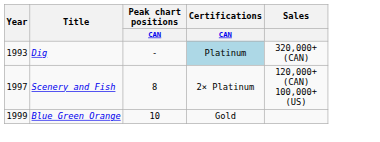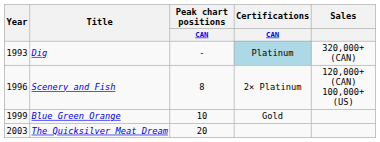 <table class="wikitable">
 <tr>
 <th rowspan="2">Year</th>
 <th rowspan="2">Title</th>
 <th>Peak chart positions</th>
 <th>Certifications</th>
 <th>Sales</th>
 </tr>
 <tr style="font-size: smaller;">
 <th style="width:90px;"><a href='#'>CAN</a><br></th>
 <th style="width:90px;"><a href='#'>CAN</a><br></th>
 <th style="width:90px;"></th>
 </tr>
 <tr>
 <td>1993</td>
 <td><em><a href='#'>Dig</a></em></td>
 <td style="text-align:center;">-</td>
 <td style="background: lightblue; text-align:center;">Platinum</td>
 <td style="text-align:center;">320,000+ (CAN)</td>
 </tr>
 <tr>
-<td>1997</td>
+<td>1996</td>
 <td><em><a href='#'>Scenery and Fish</a></em></td>
 <td style="text-align:center;">8</td>
 <td style="text-align:center;">2× Platinum</td>
 <td style="text-align:center;">120,000+ (CAN)<br>100,000+ (US)</td>
 </tr>
 <tr>
 <td>1999</td>
 <td><em><a href='#'>Blue Green Orange</a></em></td>
 <td style="text-align:center;">10</td>
 <td style="text-align:center;">Gold</td>
 <td style="text-align:center;"></td>
 </tr>
+<tr>
+<td>2003</td>
+<td><em><a href='#'>The Quicksilver Meat Dream</a></em></td>
+<td style="text-align:center;">20</td>
+<td style="text-align:center;"></td>
+<td style="text-align:center;"></td>
+</tr>
 </table>
